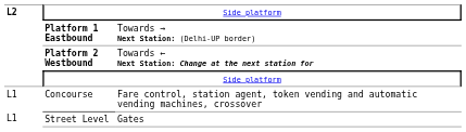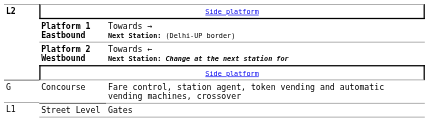 <table border="0" cellspacing="0" cellpadding="3">
 <tr>
 <td rowspan="4" style="border-top:solid 1px grey;border-bottom:solid 1px grey;" width="50" valign="top"><strong>L2</strong></td>
 <td colspan="2" style="border-top:solid 1px grey;border-right:solid 2px black;border-left:solid 2px black;border-bottom:solid 2px black;text-align:center;"><small><a href='#'>Side platform</a></small></td>
 </tr>
 <tr>
 <td style="border-bottom:solid 1px grey;" width="100"><span><strong>Platform 1</strong><br><strong>Eastbound</strong></span></td>
 <td style="border-bottom:solid 1px grey;" width="500">Towards → <br><small><strong>Next Station:</strong>  (Delhi-UP border)</small></td>
 </tr>
 <tr>
 <td><span><strong>Platform 2</strong><br><strong>Westbound</strong></span></td>
 <td><span></span>Towards ← <br><small><strong>Next Station:</strong> </small> <small><strong><em>Change at the next station for <strong><em></small></td>
 </tr>
 <tr>
 <td colspan="2" style="border-top:solid 2px black;border-right:solid 2px black;border-left:solid 2px black;border-bottom:solid 1px grey;text-align:center;"><small><a href='#'>Side platform</a></small></td>
 </tr>
 <tr>
-<td valign="top"></strong>L1<strong></td>
+<td style="border-bottom:solid 1px grey;border-top:solid 1px grey;" width="50" valign="top"></strong>G<strong></td>
 <td valign="top">Concourse</td>
 <td valign="top">Fare control, station agent, token vending and automatic vending machines, crossover</td>
 </tr>
 <tr>
 <td valign="top"></strong>L1<strong></td>
 <td style="border-top:solid 1px;border-bottom:solid 1px grey;" width="100" valign="top">Street Level</td>
 <td style="border-top:solid 1px grey;border-bottom:solid 1px grey;" width="500" valign="top">Gates</td>
 </tr>
 </table>
